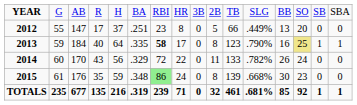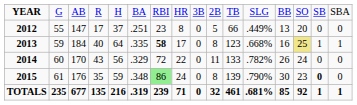 <table class="wikitable">
 <tr align=center>
 <td><strong>YEAR</strong></td>
 <td><a href='#'>G</a></td>
 <td><a href='#'>AB</a></td>
 <td><a href='#'>R</a></td>
 <td><a href='#'>H</a></td>
 <td><a href='#'>BA</a></td>
 <td><a href='#'>RBI</a></td>
 <td><a href='#'>HR</a></td>
 <td><a href='#'>3B</a></td>
 <td><a href='#'>2B</a></td>
 <td><a href='#'>TB</a></td>
 <td><a href='#'>SLG</a></td>
 <td><a href='#'>BB</a></td>
 <td><a href='#'>SO</a></td>
 <td><a href='#'>SB</a></td>
 <td>SBA</td>
 </tr>
 <tr align=center>
 <td><strong>2012</strong></td>
 <td>55</td>
 <td>147</td>
 <td>17</td>
 <td>37</td>
 <td>.251</td>
 <td>23</td>
 <td>8</td>
 <td>0</td>
 <td>5</td>
 <td>66</td>
 <td>.449%</td>
 <td>13</td>
 <td>20</td>
 <td>0</td>
 <td>0</td>
 </tr>
 <tr align=center>
 <td><strong>2013</strong></td>
 <td>59</td>
 <td>184</td>
 <td>40</td>
 <td>64</td>
 <td>.335</td>
 <td><strong>58</strong></td>
 <td>17</td>
 <td>0</td>
 <td>8</td>
 <td>123</td>
-<td>.790%</td>
+<td>.668%</td>
 <td>16</td>
 <td style="background: khaki;">25</td>
 <td>1</td>
 <td>1</td>
 </tr>
 <tr align=center>
 <td><strong>2014</strong></td>
 <td>60</td>
 <td>170</td>
 <td>43</td>
 <td>56</td>
 <td>.329</td>
 <td>72</td>
 <td>22</td>
 <td>0</td>
 <td>11</td>
 <td>133</td>
 <td>.782%</td>
 <td>26</td>
 <td>24</td>
 <td>0</td>
 <td>0</td>
 </tr>
 <tr align=center>
 <td><strong>2015</strong></td>
 <td>61</td>
 <td>176</td>
 <td>35</td>
 <td>59</td>
 <td>.348</td>
 <td style="background: lightgreen;">86</td>
 <td>24</td>
 <td>0</td>
 <td>8</td>
 <td>139</td>
-<td>.668%</td>
+<td>.790%</td>
 <td>30</td>
 <td>23</td>
-<td>0</td>
+<td><strong>0</strong></td>
 <td>0</td>
 </tr>
 <tr align=center>
 <td><strong>TOTALS</strong></td>
 <td><strong>235</strong></td>
 <td><strong>677</strong></td>
 <td><strong>135</strong></td>
 <td><strong>216</strong></td>
 <td><strong>.319</strong></td>
 <td><strong>239</strong></td>
 <td><strong>71</strong></td>
 <td><strong>0</strong></td>
 <td><strong>32</strong></td>
 <td><strong>461</strong></td>
 <td><strong>.681%</strong></td>
 <td><strong>85</strong></td>
 <td><strong>92</strong></td>
 <td><strong>1</strong></td>
 <td><strong>1</strong></td>
 </tr>
 </table>
